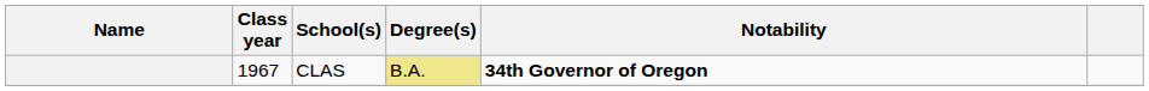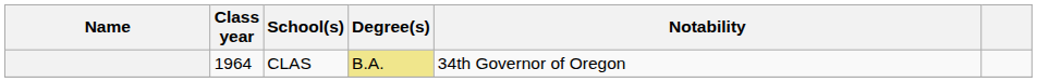 <table class="wikitable sortable plainrowheaders" style="width:77%">
 <tr>
 <th style="width:20%;">Name</th>
 <th style="width:5%;">Class year</th>
 <th style="width:5%;">School(s)</th>
 <th style="width:5%;">Degree(s)</th>
 <th style="width:*;" class="unsortable">Notability</th>
 <th style="width:5%;" class="unsortable"></th>
 </tr>
 <tr>
 <th scope="row"></th>
-<td>1967</td>
+<td>1964</td>
 <td>CLAS</td>
 <td style="background: khaki;">B.A.</td>
-<td><strong>34th Governor of Oregon</strong></td>
+<td>34th Governor of Oregon</td>
 <td align=center></td>
 </tr>
 <tr>
 </tr>
 </table>
